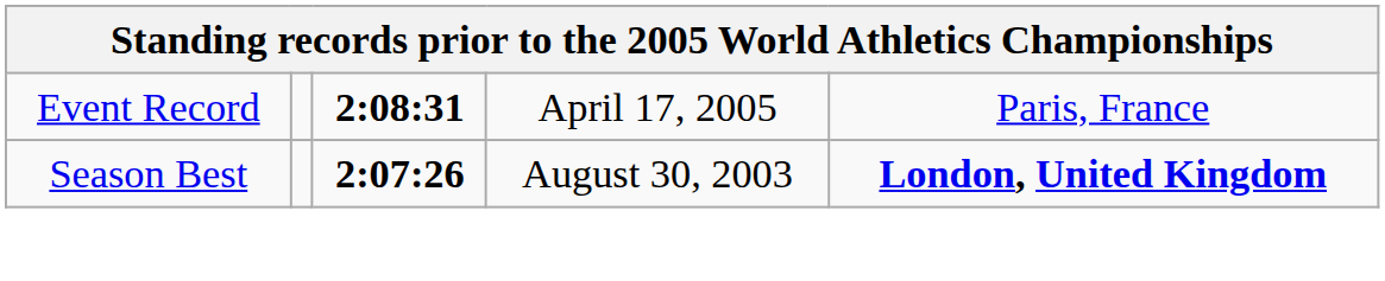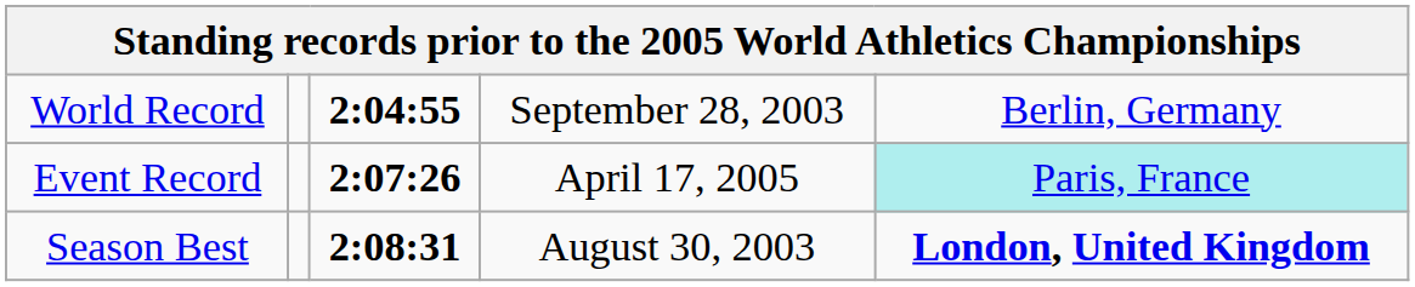 <table class="wikitable" style=" text-align:center; font-size:110%;" width="95%">
 <tr>
 <th colspan="5">Standing records prior to the 2005 World Athletics Championships</th>
 </tr>
 <tr>
+<td><a href='#'>World Record</a></td>
+<td></td>
+<td><strong>2:04:55</strong></td>
+<td>September 28, 2003</td>
+<td> <a href='#'>Berlin, Germany</a></td>
+</tr>
+<tr>
 <td><a href='#'>Event Record</a></td>
 <td></td>
-<td><strong>2:08:31</strong></td>
+<td><strong>2:07:26</strong></td>
 <td>April 17, 2005</td>
-<td> <a href='#'>Paris, France</a></td>
+<td style="background: paleturquoise;"> <a href='#'>Paris, France</a></td>
 </tr>
 <tr>
 <td><a href='#'>Season Best</a></td>
 <td></td>
-<td><strong>2:07:26</strong></td>
+<td><strong>2:08:31</strong></td>
 <td>August 30, 2003</td>
 <td><strong> <a href='#'>London</a>, <a href='#'>United Kingdom</a></strong></td>
 </tr>
 </table>
